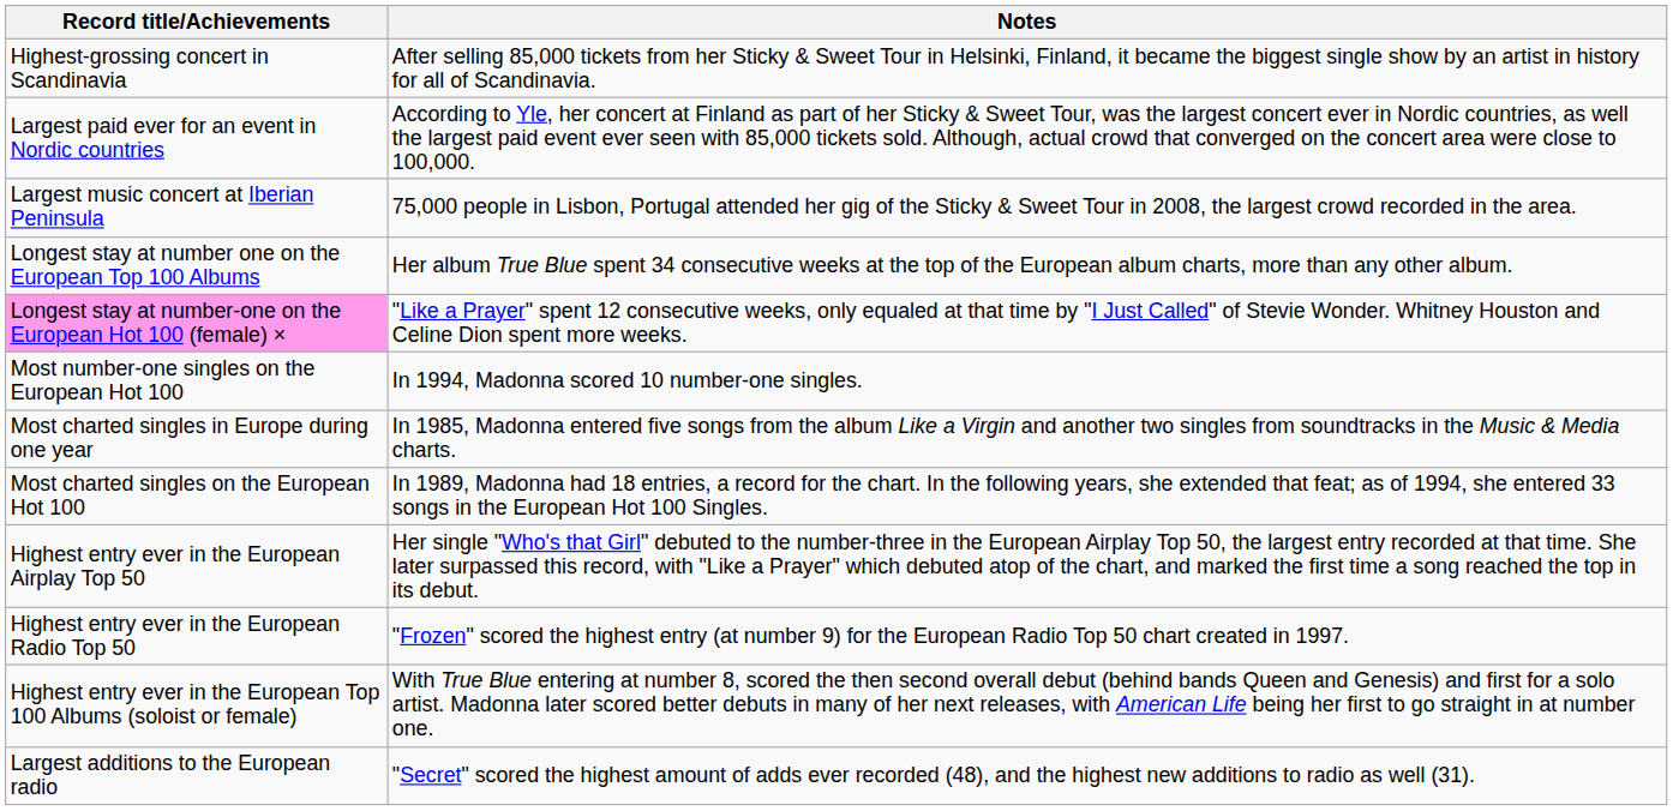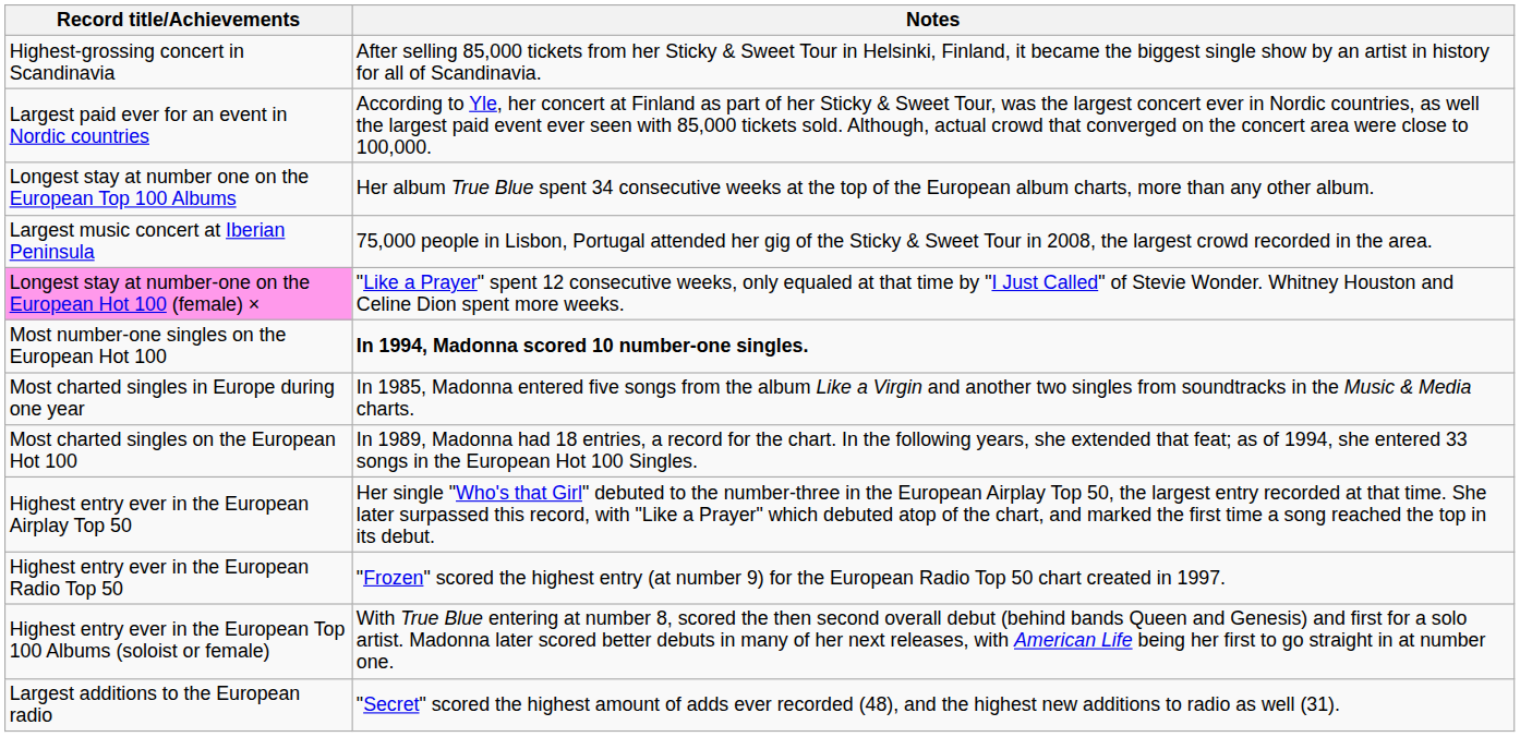 <table class="wikitable sortable plainrowheaders">
 <tr>
 <th scope="col" width=20%>Record title/Achievements</th>
 <th scope="col" width=67%>Notes</th>
 </tr>
 <tr>
 <td>Highest-grossing concert in Scandinavia</td>
 <td>After selling 85,000 tickets from her Sticky & Sweet Tour in Helsinki, Finland, it became the biggest single show by an artist in history for all of Scandinavia.</td>
 </tr>
 <tr>
 <td>Largest paid ever for an event in <a href='#'>Nordic countries</a></td>
 <td>According to <a href='#'>Yle</a>, her concert at Finland as part of her Sticky & Sweet Tour, was the largest concert ever in Nordic countries, as well the largest paid event ever seen with 85,000 tickets sold. Although, actual crowd that converged on the concert area were close to 100,000.</td>
 </tr>
 <tr>
+<td>Longest stay at number one on the <a href='#'>European Top 100 Albums</a></td>
+<td>Her album <em>True Blue</em> spent 34 consecutive weeks at the top of the European album charts, more than any other album.</td>
+</tr>
+<tr>
 <td>Largest music concert at <a href='#'>Iberian Peninsula</a></td>
 <td>75,000 people in Lisbon, Portugal attended her gig of the Sticky & Sweet Tour in 2008, the largest crowd recorded in the area.</td>
-</tr>
-<tr>
-<td>Longest stay at number one on the <a href='#'>European Top 100 Albums</a></td>
-<td>Her album <em>True Blue</em> spent 34 consecutive weeks at the top of the European album charts, more than any other album.</td>
 </tr>
 <tr>
 <td style="background-color: #ff99eb;">Longest stay at number-one on the <a href='#'>European Hot 100</a> (female) ×</td>
 <td>"<a href='#'>Like a Prayer</a>" spent 12 consecutive weeks, only equaled at that time by "<a href='#'>I Just Called</a>" of Stevie Wonder. Whitney Houston and Celine Dion spent more weeks.</td>
 </tr>
 <tr>
 <td>Most number-one singles on the European Hot 100</td>
-<td>In 1994, Madonna scored 10 number-one singles.</td>
+<td><strong>In 1994, Madonna scored 10 number-one singles.</strong></td>
 </tr>
 <tr>
 <td>Most charted singles in Europe during one year</td>
 <td>In 1985, Madonna entered five songs from the album <em>Like a Virgin</em> and another two singles from soundtracks in the <em>Music & Media</em> charts.</td>
 </tr>
 <tr>
 <td>Most charted singles on the European Hot 100</td>
 <td>In 1989, Madonna had 18 entries, a record for the chart. In the following years, she extended that feat; as of 1994, she entered 33 songs in the European Hot 100 Singles.</td>
 </tr>
 <tr>
 <td>Highest entry ever in the European Airplay Top 50</td>
 <td>Her single "<a href='#'>Who's that Girl</a>" debuted to the number-three in the European Airplay Top 50, the largest entry recorded at that time. She later surpassed this record, with "Like a Prayer" which debuted atop of the chart, and marked the first time a song reached the top in its debut.</td>
 </tr>
 <tr>
 <td>Highest entry ever in the European Radio Top 50</td>
 <td>"<a href='#'>Frozen</a>" scored the highest entry (at number 9) for the European Radio Top 50 chart created in 1997.</td>
 </tr>
 <tr>
 <td>Highest entry ever in the European Top 100 Albums (soloist or female)</td>
 <td>With <em>True Blue</em> entering at number 8, scored the then second overall debut (behind bands Queen and Genesis) and first for a solo artist. Madonna later scored better debuts in many of her next releases, with <em><a href='#'>American Life</a></em> being her first to go straight in at number one.</td>
 </tr>
 <tr>
 <td>Largest additions to the European radio</td>
 <td>"<a href='#'>Secret</a>" scored the highest amount of adds ever recorded (48), and the highest new additions to radio as well (31).</td>
 </tr>
 </table>
